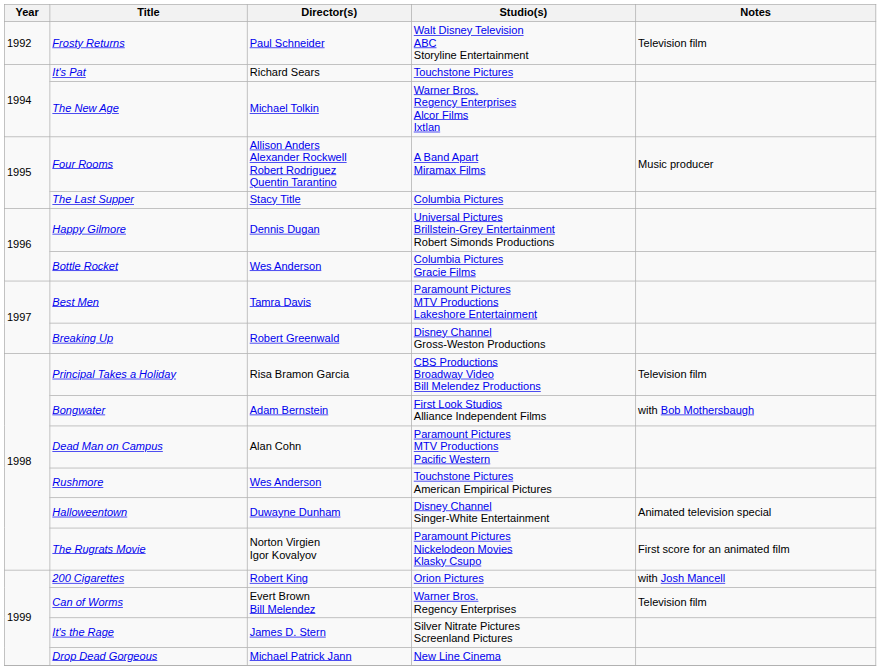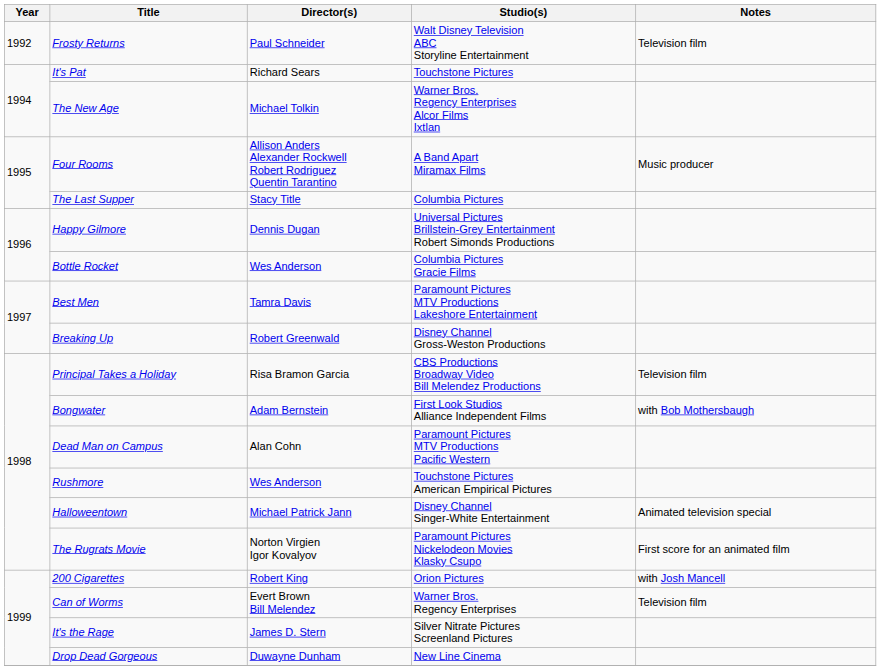 <table class="wikitable sortable" width=100%>
 <tr>
 <th>Year</th>
 <th>Title</th>
 <th>Director(s)</th>
 <th>Studio(s)</th>
 <th>Notes</th>
 </tr>
 <tr>
 <td>1992</td>
 <td><em><a href='#'>Frosty Returns</a></em></td>
 <td><a href='#'>Paul Schneider</a></td>
 <td><a href='#'>Walt Disney Television</a><br><a href='#'>ABC</a><br>Storyline Entertainment</td>
 <td>Television film</td>
 </tr>
 <tr>
 <td rowspan="2">1994</td>
 <td><em><a href='#'>It's Pat</a></em></td>
 <td>Richard Sears</td>
 <td><a href='#'>Touchstone Pictures</a></td>
 <td></td>
 </tr>
 <tr>
 <td><em><a href='#'>The New Age</a></em></td>
 <td><a href='#'>Michael Tolkin</a></td>
 <td><a href='#'>Warner Bros.</a><br><a href='#'>Regency Enterprises</a><br><a href='#'>Alcor Films</a><br><a href='#'>Ixtlan</a></td>
 <td></td>
 </tr>
 <tr>
 <td rowspan="2">1995</td>
 <td><em><a href='#'>Four Rooms</a></em></td>
 <td><a href='#'>Allison Anders</a><br><a href='#'>Alexander Rockwell</a><br><a href='#'>Robert Rodriguez</a><br><a href='#'>Quentin Tarantino</a></td>
 <td><a href='#'>A Band Apart</a><br><a href='#'>Miramax Films</a></td>
 <td>Music producer</td>
 </tr>
 <tr>
 <td><em><a href='#'>The Last Supper</a></em></td>
 <td><a href='#'>Stacy Title</a></td>
 <td><a href='#'>Columbia Pictures</a></td>
 <td></td>
 </tr>
 <tr>
 <td rowspan="2">1996</td>
 <td><em><a href='#'>Happy Gilmore</a></em></td>
 <td><a href='#'>Dennis Dugan</a></td>
 <td><a href='#'>Universal Pictures</a><br><a href='#'>Brillstein-Grey Entertainment</a><br>Robert Simonds Productions</td>
 <td></td>
 </tr>
 <tr>
 <td><em><a href='#'>Bottle Rocket</a></em></td>
 <td><a href='#'>Wes Anderson</a></td>
 <td><a href='#'>Columbia Pictures</a><br><a href='#'>Gracie Films</a></td>
 <td></td>
 </tr>
 <tr>
 <td rowspan="2">1997</td>
 <td><em><a href='#'>Best Men</a></em></td>
 <td><a href='#'>Tamra Davis</a></td>
 <td><a href='#'>Paramount Pictures</a><br><a href='#'>MTV Productions</a><br><a href='#'>Lakeshore Entertainment</a></td>
 <td></td>
 </tr>
 <tr>
 <td><em><a href='#'>Breaking Up</a></em></td>
 <td><a href='#'>Robert Greenwald</a></td>
 <td><a href='#'>Disney Channel</a><br>Gross-Weston Productions</td>
 <td></td>
 </tr>
 <tr>
 <td rowspan="6">1998</td>
 <td><em><a href='#'>Principal Takes a Holiday</a></em></td>
 <td>Risa Bramon Garcia</td>
 <td><a href='#'>CBS Productions</a><br><a href='#'>Broadway Video</a><br><a href='#'>Bill Melendez Productions</a></td>
 <td>Television film</td>
 </tr>
 <tr>
 <td><em><a href='#'>Bongwater</a></em></td>
 <td><a href='#'>Adam Bernstein</a></td>
 <td><a href='#'>First Look Studios</a><br>Alliance Independent Films</td>
 <td>with <a href='#'>Bob Mothersbaugh</a></td>
 </tr>
 <tr>
 <td><em><a href='#'>Dead Man on Campus</a></em></td>
 <td>Alan Cohn</td>
 <td><a href='#'>Paramount Pictures</a><br><a href='#'>MTV Productions</a><br><a href='#'>Pacific Western</a></td>
 <td></td>
 </tr>
 <tr>
 <td><em><a href='#'>Rushmore</a></em></td>
 <td><a href='#'>Wes Anderson</a></td>
 <td><a href='#'>Touchstone Pictures</a><br>American Empirical Pictures</td>
 <td></td>
 </tr>
 <tr>
 <td><em><a href='#'>Halloweentown</a></em></td>
-<td><a href='#'>Duwayne Dunham</a></td>
+<td><a href='#'>Michael Patrick Jann</a></td>
 <td><a href='#'>Disney Channel</a><br>Singer-White Entertainment</td>
 <td>Animated television special</td>
 </tr>
 <tr>
 <td><em><a href='#'>The Rugrats Movie</a></em></td>
 <td>Norton Virgien<br>Igor Kovalyov</td>
 <td><a href='#'>Paramount Pictures</a><br><a href='#'>Nickelodeon Movies</a><br><a href='#'>Klasky Csupo</a></td>
 <td>First score for an animated film</td>
 </tr>
 <tr>
 <td rowspan="4">1999</td>
 <td><em><a href='#'>200 Cigarettes</a></em></td>
 <td><a href='#'>Robert King</a></td>
 <td><a href='#'>Orion Pictures</a></td>
 <td>with <a href='#'>Josh Mancell</a></td>
 </tr>
 <tr>
 <td><em><a href='#'>Can of Worms</a></em></td>
 <td>Evert Brown<br><a href='#'>Bill Melendez</a></td>
 <td><a href='#'>Warner Bros.</a><br>Regency Enterprises</td>
 <td>Television film</td>
 </tr>
 <tr>
 <td><em><a href='#'>It's the Rage</a></em></td>
 <td><a href='#'>James D. Stern</a></td>
 <td>Silver Nitrate Pictures<br>Screenland Pictures</td>
 <td></td>
 </tr>
 <tr>
 <td><em><a href='#'>Drop Dead Gorgeous</a></em></td>
-<td><a href='#'>Michael Patrick Jann</a></td>
+<td><a href='#'>Duwayne Dunham</a></td>
 <td><a href='#'>New Line Cinema</a></td>
 <td></td>
 </tr>
 <tr>
 </tr>
 </table>
